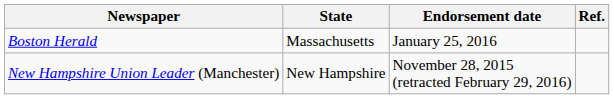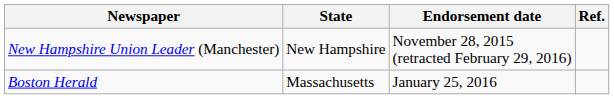 <table class="wikitable sortable">
 <tr valign=bottom>
 <th>Newspaper</th>
 <th>State</th>
 <th>Endorsement date</th>
 <th>Ref.</th>
 </tr>
 <tr>
+<td><em><a href='#'>New Hampshire Union Leader</a></em> (Manchester)</td>
+<td>New Hampshire</td>
+<td>November 28, 2015<br>(retracted February 29, 2016)</td>
+<td></td>
+</tr>
+<tr>
 <td><em><a href='#'>Boston Herald</a></em></td>
 <td>Massachusetts</td>
 <td>January 25, 2016</td>
 <td></td>
 </tr>
-<tr>
-<td><em><a href='#'>New Hampshire Union Leader</a></em> (Manchester)</td>
-<td>New Hampshire</td>
-<td>November 28, 2015<br>(retracted February 29, 2016)</td>
-<td></td>
-</tr>
 </table>
